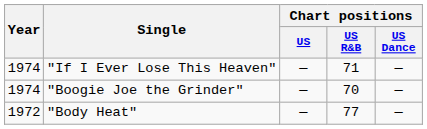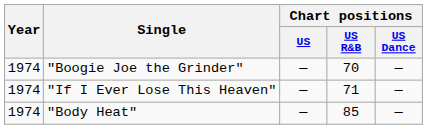 <table class="wikitable" style="text-align:center;">
 <tr>
 <th rowspan="2">Year</th>
 <th rowspan="2">Single</th>
 <th colspan="3">Chart positions</th>
 </tr>
 <tr style="font-size:smaller;">
 <th style="width:40px;"><a href='#'>US</a></th>
 <th style="width:40px;"><a href='#'>US<br>R&B</a></th>
 <th style="width:40px;"><a href='#'>US<br>Dance</a></th>
 </tr>
 <tr>
 <td>1974</td>
+<td style="text-align:left;">"Boogie Joe the Grinder"</td>
+<td>—</td>
+<td>70</td>
+<td>—</td>
+</tr>
+<tr>
+<td>1974</td>
 <td style="text-align:left;">"If I Ever Lose This Heaven"</td>
 <td>—</td>
 <td>71</td>
 <td>—</td>
 </tr>
 <tr>
 <td>1974</td>
-<td style="text-align:left;">"Boogie Joe the Grinder"</td>
-<td>—</td>
-<td>70</td>
-<td>—</td>
-</tr>
-<tr>
-<td>1972</td>
 <td style="text-align:left;">"Body Heat"</td>
 <td>—</td>
-<td>77</td>
+<td>85</td>
 <td>—</td>
 </tr>
 </table>
